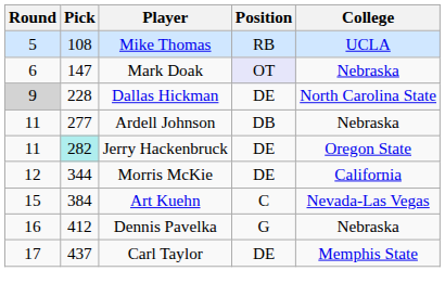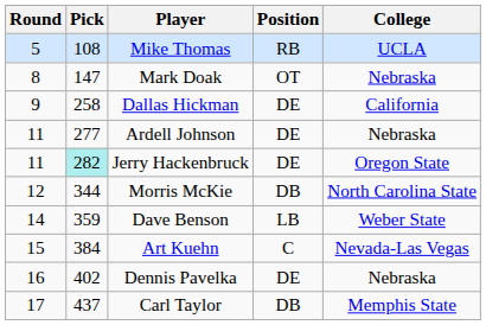 <table class="wikitable sortable sortable"  style="text-align:center;">
 <tr>
 <th>Round</th>
 <th>Pick</th>
 <th>Player</th>
 <th>Position</th>
 <th>College</th>
 </tr>
 <tr style="background:#d0e7ff;">
 <td>5</td>
 <td>108</td>
 <td><a href='#'>Mike Thomas</a></td>
 <td>RB</td>
 <td><a href='#'>UCLA</a></td>
 </tr>
 <tr>
-<td>6</td>
+<td>8</td>
 <td>147</td>
 <td>Mark Doak</td>
-<td style="background: lavender;">OT</td>
+<td>OT</td>
 <td><a href='#'>Nebraska</a></td>
 </tr>
 <tr>
-<td style="background: lightgrey;">9</td>
-<td>228</td>
+<td>9</td>
+<td>258</td>
 <td><a href='#'>Dallas Hickman</a></td>
 <td>DE</td>
-<td><a href='#'>North Carolina State</a></td>
+<td><a href='#'>California</a></td>
 </tr>
 <tr>
 <td>11</td>
 <td>277</td>
 <td>Ardell Johnson</td>
-<td>DB</td>
+<td>DE</td>
 <td>Nebraska</td>
 </tr>
 <tr>
 <td>11</td>
 <td style="background: paleturquoise;">282</td>
 <td>Jerry Hackenbruck</td>
 <td>DE</td>
 <td><a href='#'>Oregon State</a></td>
 </tr>
 <tr>
 <td>12</td>
 <td>344</td>
 <td>Morris McKie</td>
-<td>DE</td>
-<td><a href='#'>California</a></td>
+<td>DB</td>
+<td><a href='#'>North Carolina State</a></td>
+</tr>
+<tr>
+<td>14</td>
+<td>359</td>
+<td>Dave Benson</td>
+<td>LB</td>
+<td><a href='#'>Weber State</a></td>
 </tr>
 <tr>
 <td>15</td>
 <td>384</td>
 <td><a href='#'>Art Kuehn</a></td>
 <td>C</td>
 <td><a href='#'>Nevada-Las Vegas</a></td>
 </tr>
 <tr>
 <td>16</td>
-<td>412</td>
+<td>402</td>
 <td>Dennis Pavelka</td>
-<td>G</td>
+<td>DE</td>
 <td>Nebraska</td>
 </tr>
 <tr>
 <td>17</td>
 <td>437</td>
 <td>Carl Taylor</td>
-<td>DE</td>
+<td>DB</td>
 <td><a href='#'>Memphis State</a></td>
 </tr>
 </table>
